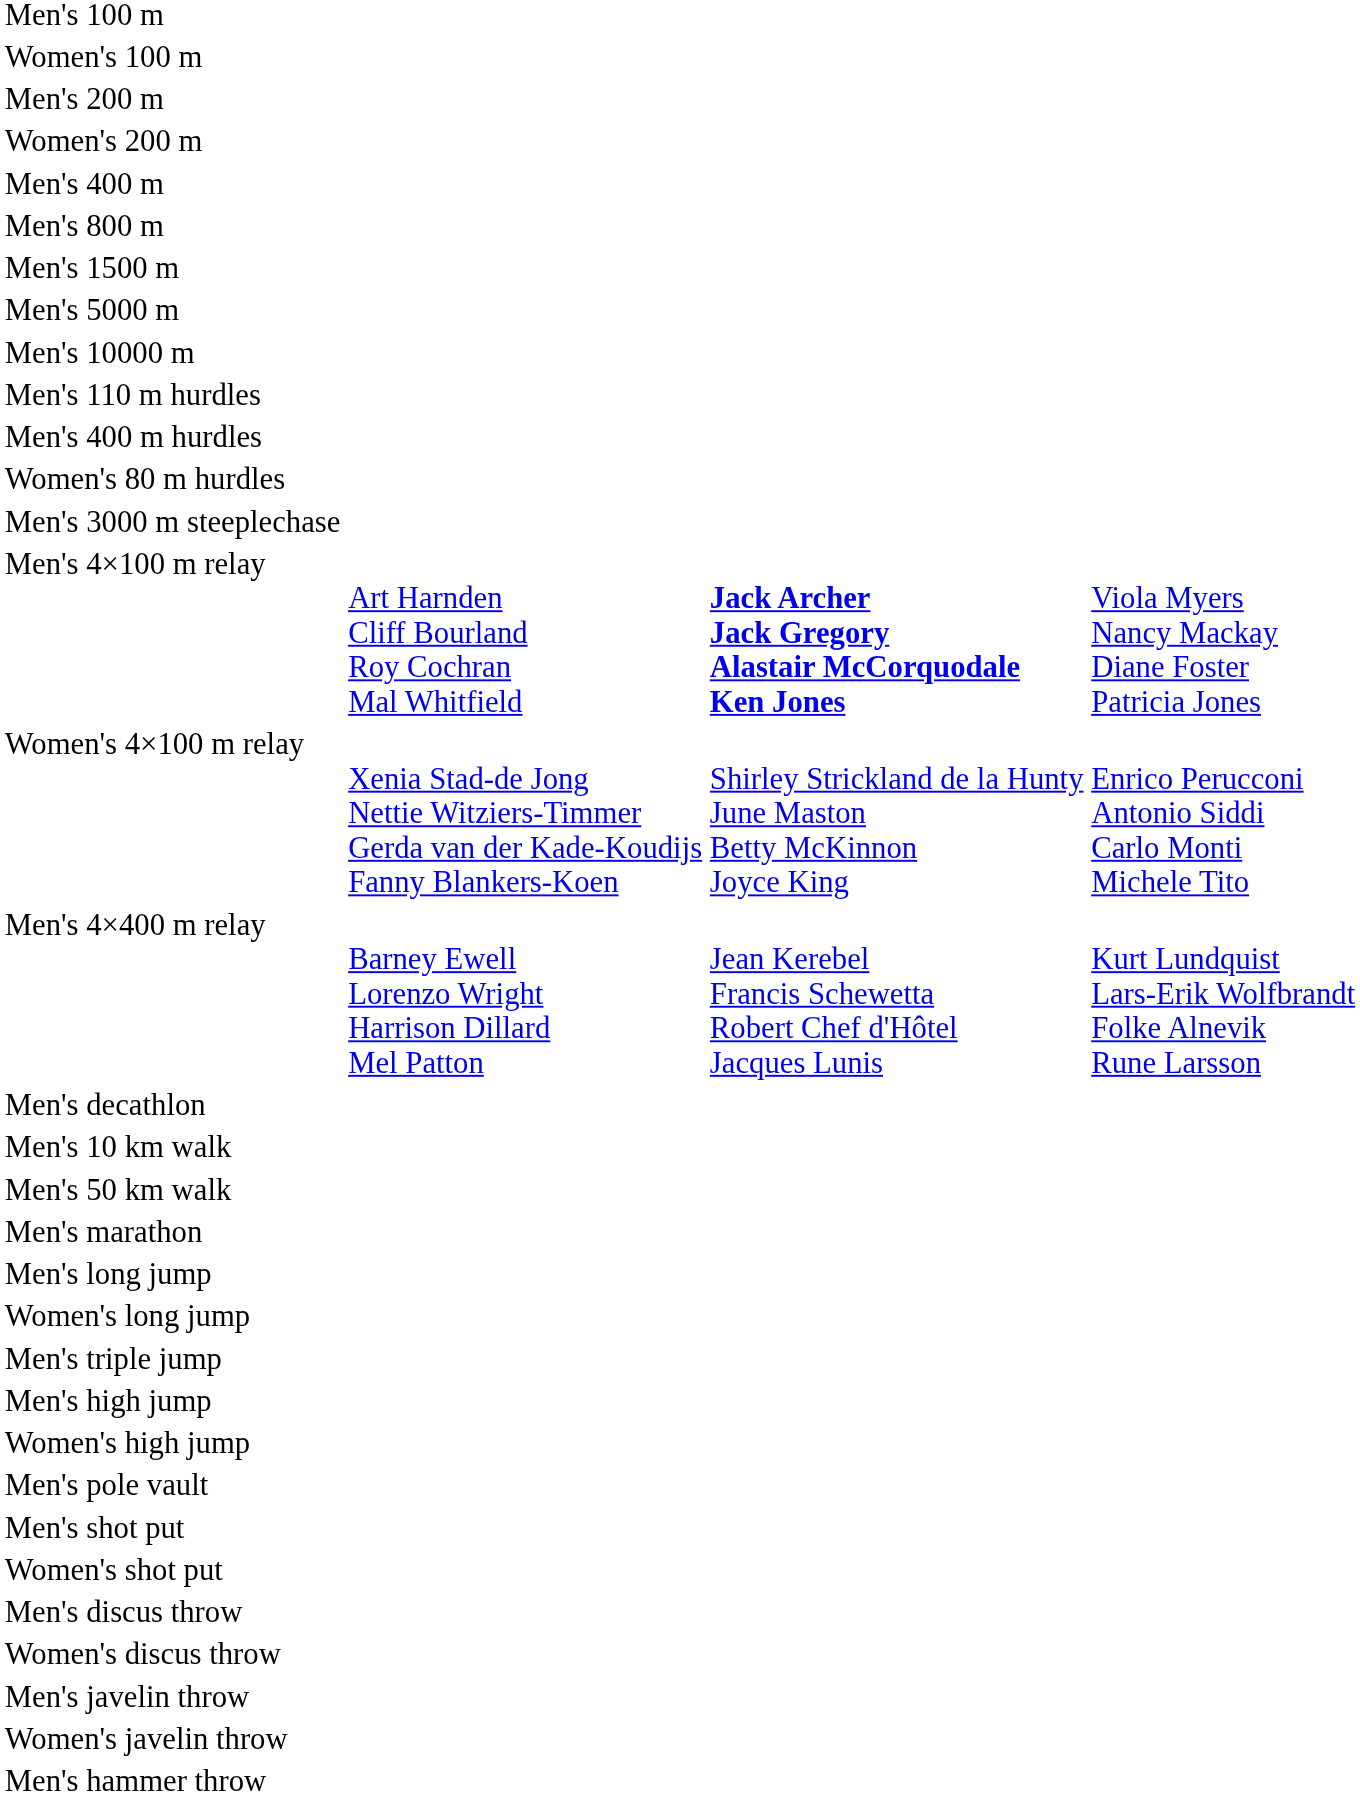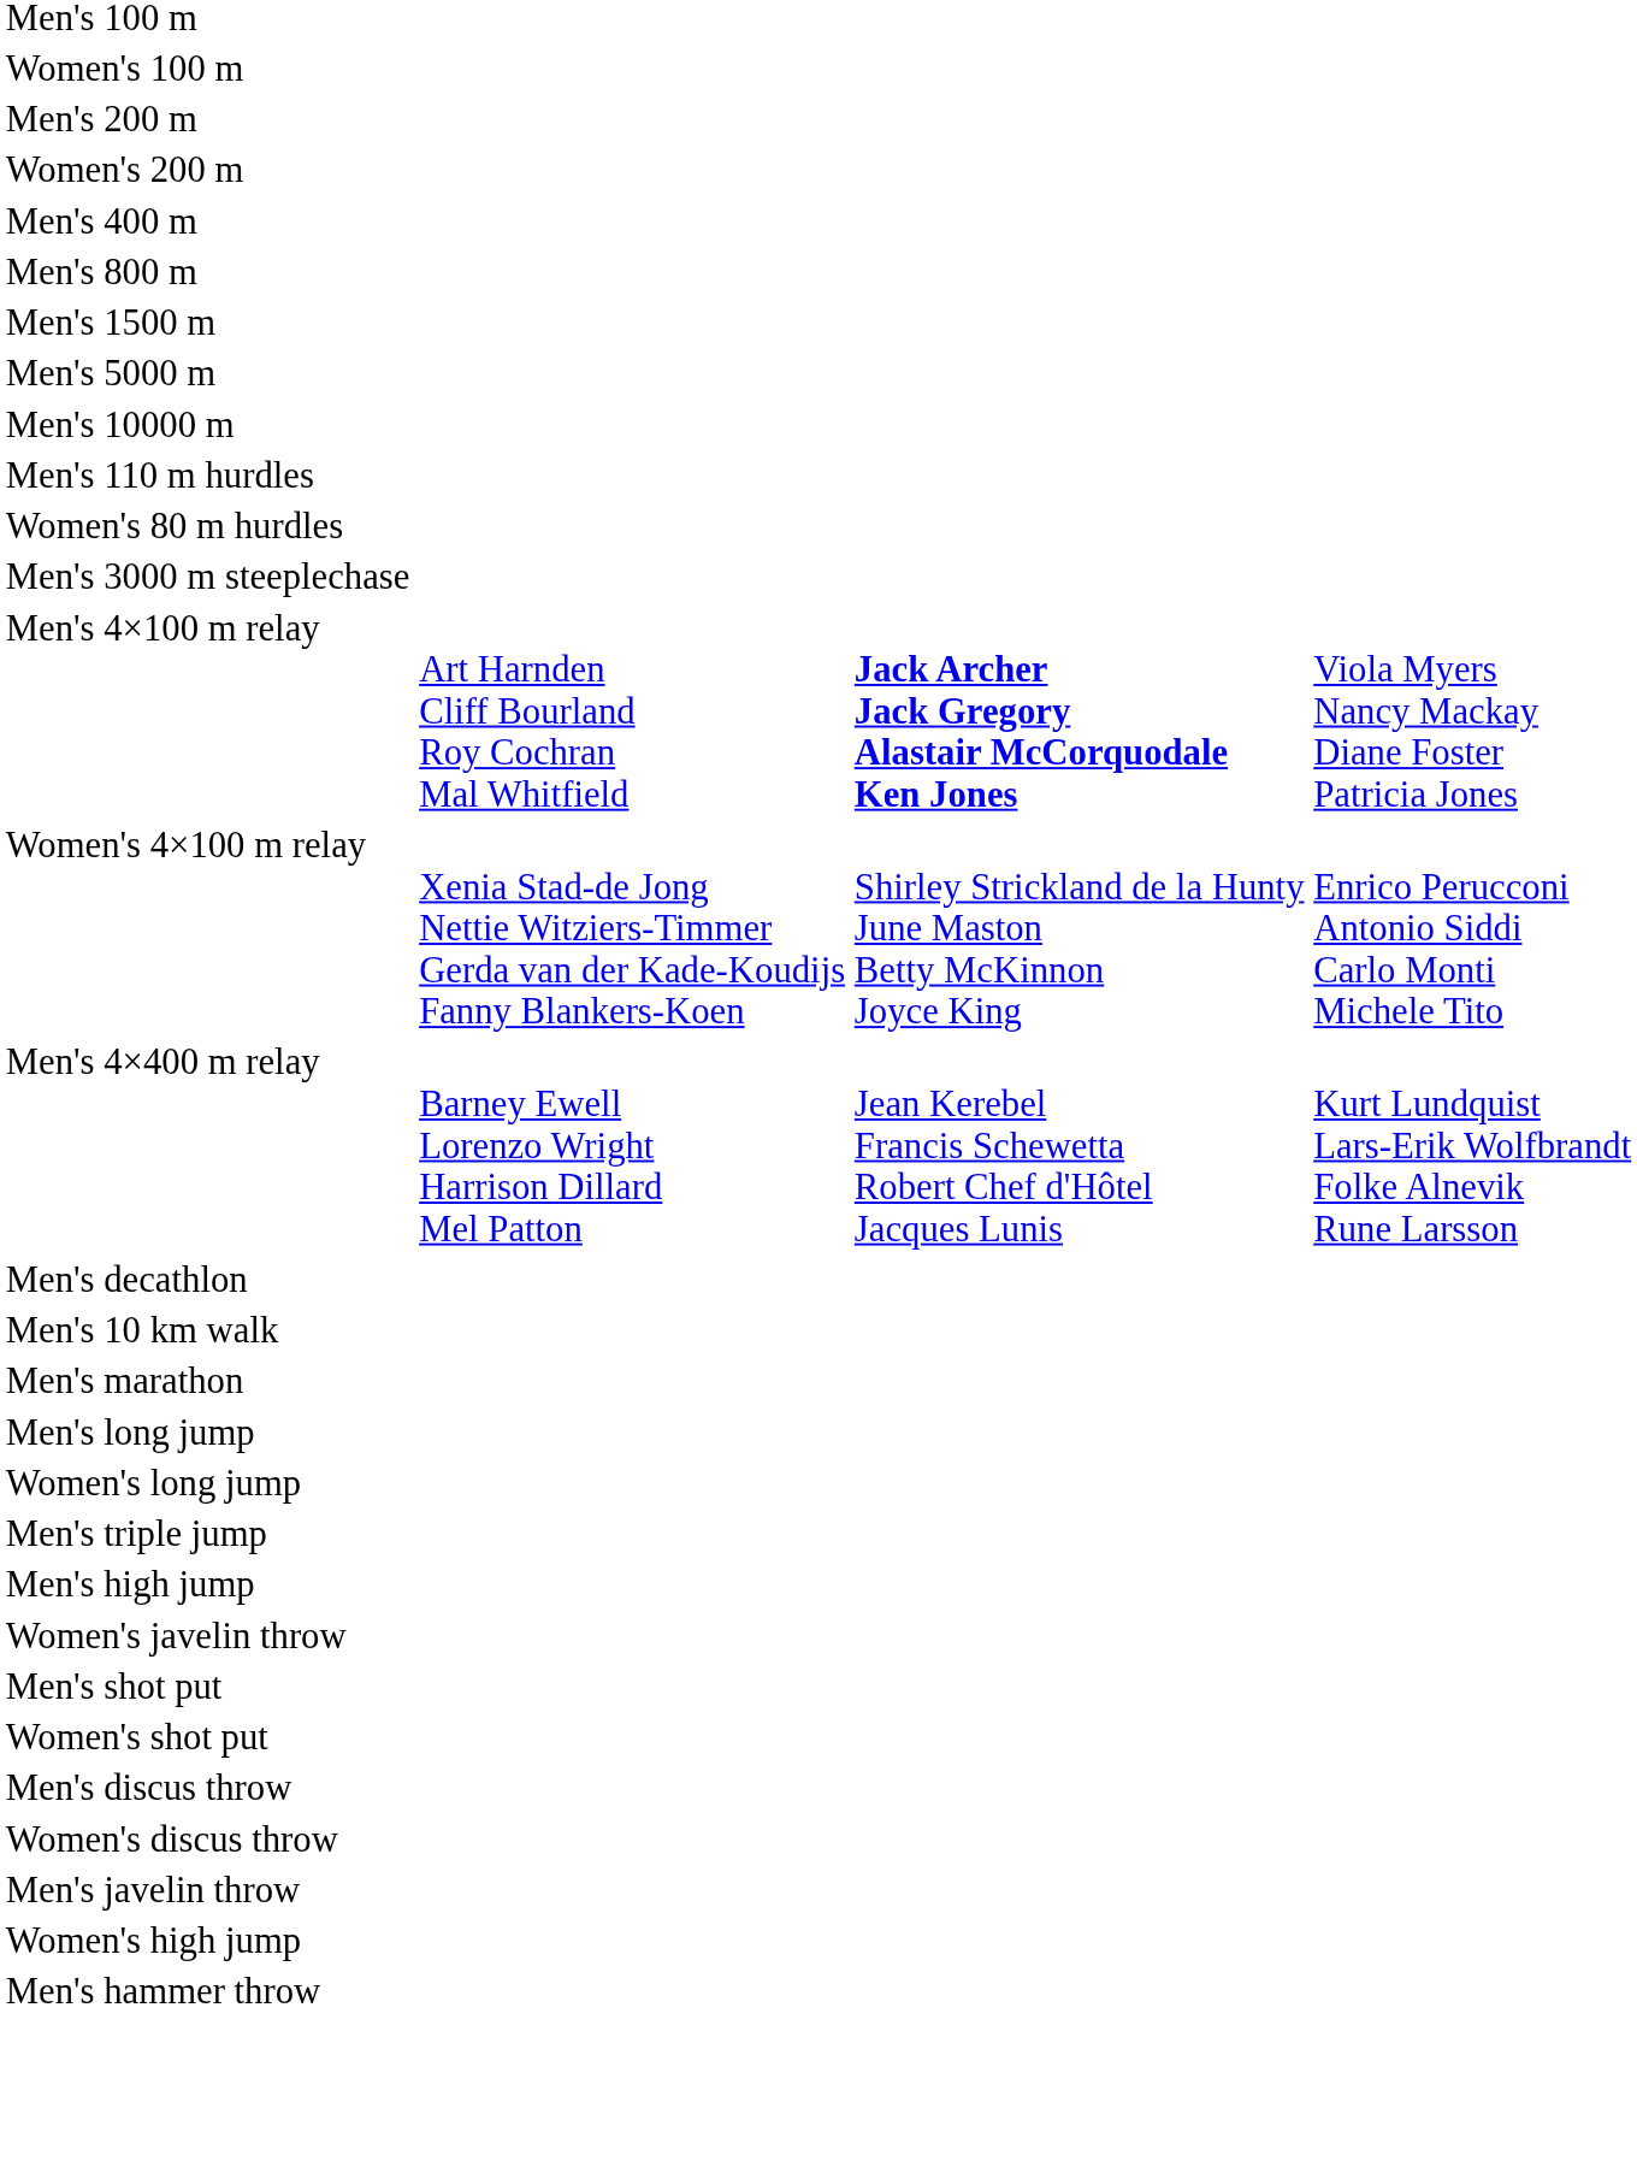 <table>
 <tr>
 <td>Men's 100 m<br></td>
 <td></td>
 <td></td>
 <td></td>
 </tr>
 <tr>
 <td>Women's 100 m<br></td>
 <td></td>
 <td></td>
 <td></td>
 </tr>
 <tr>
 <td>Men's 200 m<br></td>
 <td></td>
 <td></td>
 <td></td>
 </tr>
 <tr>
 <td>Women's 200 m<br></td>
 <td></td>
 <td></td>
 <td></td>
 </tr>
 <tr>
 <td>Men's 400 m<br></td>
 <td></td>
 <td></td>
 <td></td>
 </tr>
 <tr>
 <td>Men's 800 m<br></td>
 <td></td>
 <td></td>
 <td></td>
 </tr>
 <tr>
 <td>Men's 1500 m<br></td>
 <td></td>
 <td></td>
 <td></td>
 </tr>
 <tr>
 <td>Men's 5000 m<br></td>
 <td></td>
 <td></td>
 <td></td>
 </tr>
 <tr>
 <td>Men's 10000 m<br></td>
 <td></td>
 <td></td>
 <td></td>
 </tr>
 <tr>
 <td>Men's 110 m hurdles<br></td>
 <td></td>
 <td></td>
 <td></td>
 </tr>
 <tr>
-<td>Men's 400 m hurdles<br></td>
-<td></td>
-<td></td>
-<td></td>
-</tr>
-<tr>
 <td>Women's 80 m hurdles<br></td>
 <td></td>
 <td></td>
 <td></td>
 </tr>
 <tr>
 <td>Men's 3000 m steeplechase<br></td>
 <td></td>
 <td></td>
 <td></td>
 </tr>
 <tr valign="top">
 <td>Men's 4×100 m relay<br></td>
 <td><br><a href='#'>Art Harnden</a><br><a href='#'>Cliff Bourland</a><br><a href='#'>Roy Cochran</a><br><a href='#'>Mal Whitfield</a></td>
 <td><strong><br><a href='#'>Jack Archer</a><br><a href='#'>Jack Gregory</a><br><a href='#'>Alastair McCorquodale</a><br><a href='#'>Ken Jones</a></strong></td>
 <td><br><a href='#'>Viola Myers</a><br><a href='#'>Nancy Mackay</a><br><a href='#'>Diane Foster</a><br><a href='#'>Patricia Jones</a></td>
 </tr>
 <tr valign="top">
 <td>Women's 4×100 m relay<br></td>
 <td><br><a href='#'>Xenia Stad-de Jong</a><br><a href='#'>Nettie Witziers-Timmer</a><br><a href='#'>Gerda van der Kade-Koudijs</a><br><a href='#'>Fanny Blankers-Koen</a></td>
 <td><br><a href='#'>Shirley Strickland de la Hunty</a><br><a href='#'>June Maston</a><br><a href='#'>Betty McKinnon</a><br><a href='#'>Joyce King</a></td>
 <td><br><a href='#'>Enrico Perucconi</a><br><a href='#'>Antonio Siddi</a><br><a href='#'>Carlo Monti</a><br><a href='#'>Michele Tito</a></td>
 </tr>
 <tr valign="top">
 <td>Men's 4×400 m relay<br></td>
 <td><br><a href='#'>Barney Ewell</a><br><a href='#'>Lorenzo Wright</a><br><a href='#'>Harrison Dillard</a><br><a href='#'>Mel Patton</a></td>
 <td><br><a href='#'>Jean Kerebel</a><br><a href='#'>Francis Schewetta</a><br><a href='#'>Robert Chef d'Hôtel</a><br><a href='#'>Jacques Lunis</a></td>
 <td><br><a href='#'>Kurt Lundquist</a><br><a href='#'>Lars-Erik Wolfbrandt</a><br><a href='#'>Folke Alnevik</a><br><a href='#'>Rune Larsson</a></td>
 </tr>
 <tr>
 <td>Men's decathlon<br></td>
 <td></td>
 <td></td>
 <td></td>
 </tr>
 <tr>
 <td>Men's 10 km walk<br></td>
 <td></td>
 <td></td>
 <td></td>
 </tr>
 <tr>
-<td>Men's 50 km walk<br></td>
-<td></td>
-<td></td>
-<td></td>
-</tr>
-<tr>
 <td>Men's marathon<br></td>
 <td></td>
 <td></td>
 <td></td>
 </tr>
 <tr>
 <td>Men's long jump<br></td>
 <td></td>
 <td></td>
 <td></td>
 </tr>
 <tr>
 <td>Women's long jump<br></td>
 <td></td>
 <td></td>
 <td></td>
 </tr>
 <tr>
 <td>Men's triple jump<br></td>
 <td></td>
 <td></td>
 <td></td>
 </tr>
 <tr>
 <td>Men's high jump<br></td>
 <td></td>
 <td></td>
 <td></td>
 </tr>
 <tr>
-<td>Women's high jump<br></td>
-<td></td>
-<td></td>
-<td></td>
-</tr>
-<tr>
-<td>Men's pole vault<br></td>
+<td>Women's javelin throw<br></td>
 <td></td>
 <td></td>
 <td></td>
 </tr>
 <tr>
 <td>Men's shot put<br></td>
 <td></td>
 <td></td>
 <td></td>
 </tr>
 <tr>
 <td>Women's shot put<br></td>
 <td></td>
 <td></td>
 <td></td>
 </tr>
 <tr>
 <td>Men's discus throw<br></td>
 <td></td>
 <td></td>
 <td></td>
 </tr>
 <tr>
 <td>Women's discus throw<br></td>
 <td></td>
 <td></td>
 <td></td>
 </tr>
 <tr>
 <td>Men's javelin throw<br></td>
 <td></td>
 <td></td>
 <td></td>
 </tr>
 <tr>
-<td>Women's javelin throw<br></td>
+<td>Women's high jump<br></td>
 <td></td>
 <td></td>
 <td></td>
 </tr>
 <tr>
 <td>Men's hammer throw<br></td>
 <td></td>
 <td></td>
 <td></td>
 </tr>
 </table>
